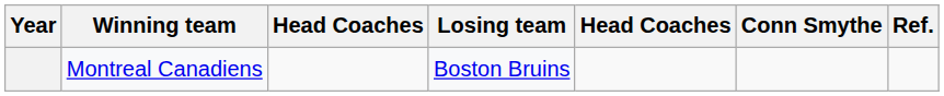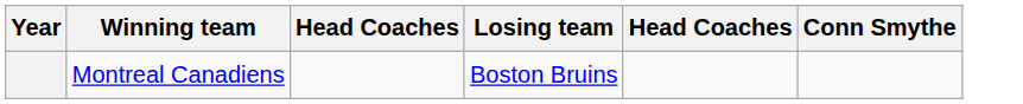 <table class="wikitable sortable sticky-header plainrowheaders" style="font-size:1.00em; line-height:1.5em; text-align:center;">
 <tr>
 <th scope="col">Year</th>
 <th scope="col">Winning team</th>
 <th scope="col">Head Coaches</th>
 <th scope="col">Losing team</th>
 <th scope="col">Head Coaches</th>
 <th scope="col">Conn Smythe</th>
-<th scope="col">Ref.</th>
 </tr>
 <tr>
 <th scope="row" style="text-align:center"></th>
 <td style="background:#f8f9fa;"><a href='#'>Montreal Canadiens</a></td>
 <td></td>
 <td style="background:#f8f9fa;"><a href='#'>Boston Bruins</a></td>
 <td></td>
 <td></td>
-<td></td>
 </tr>
 </table>
